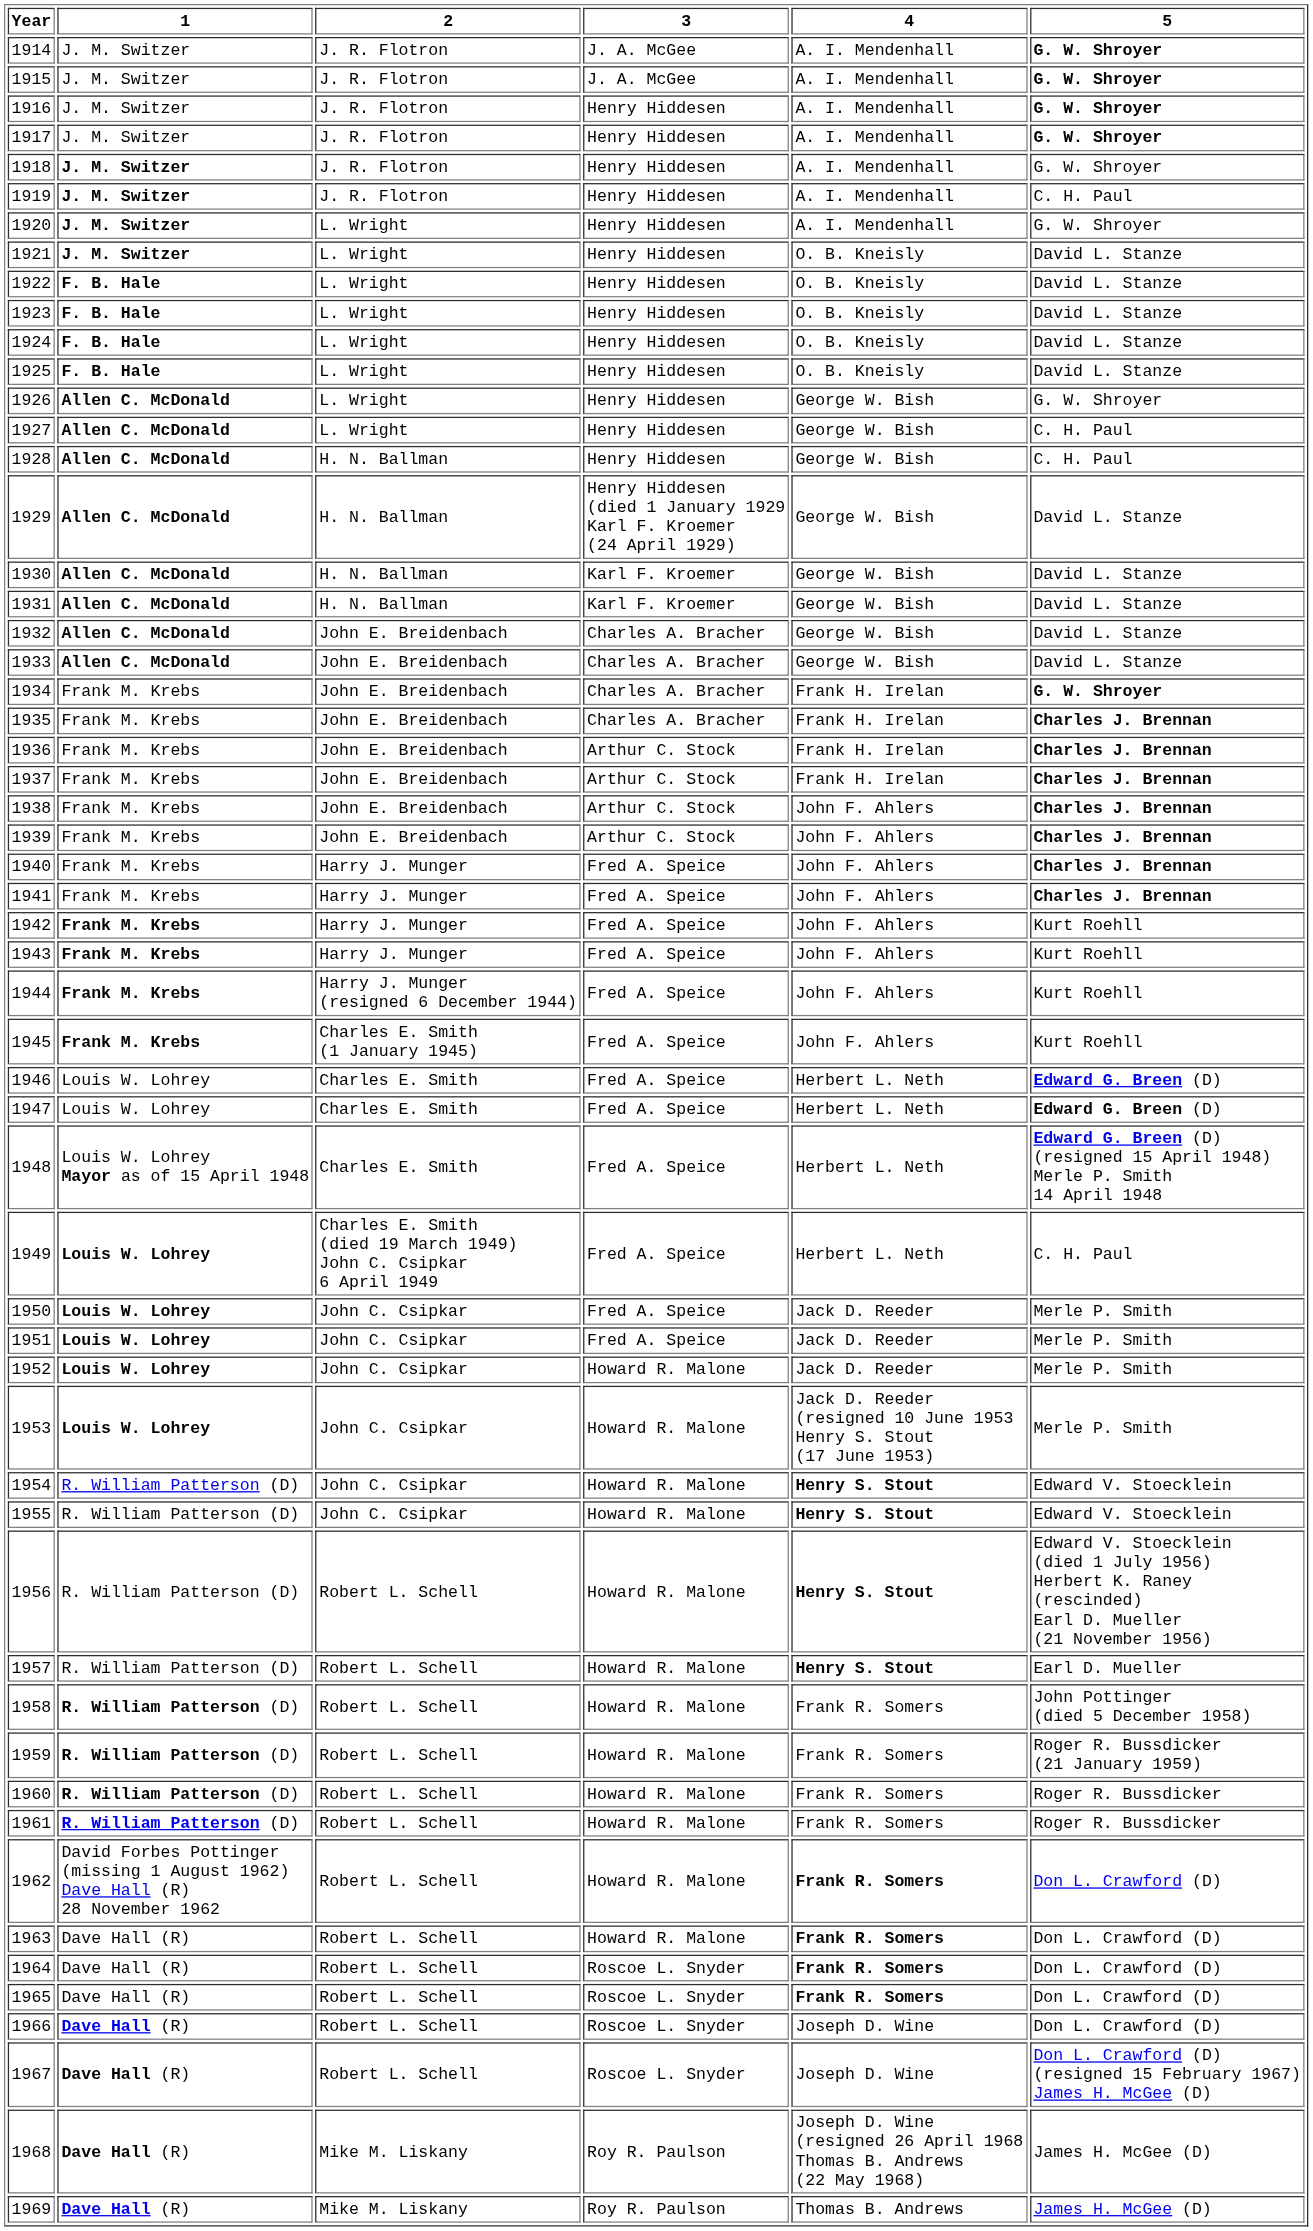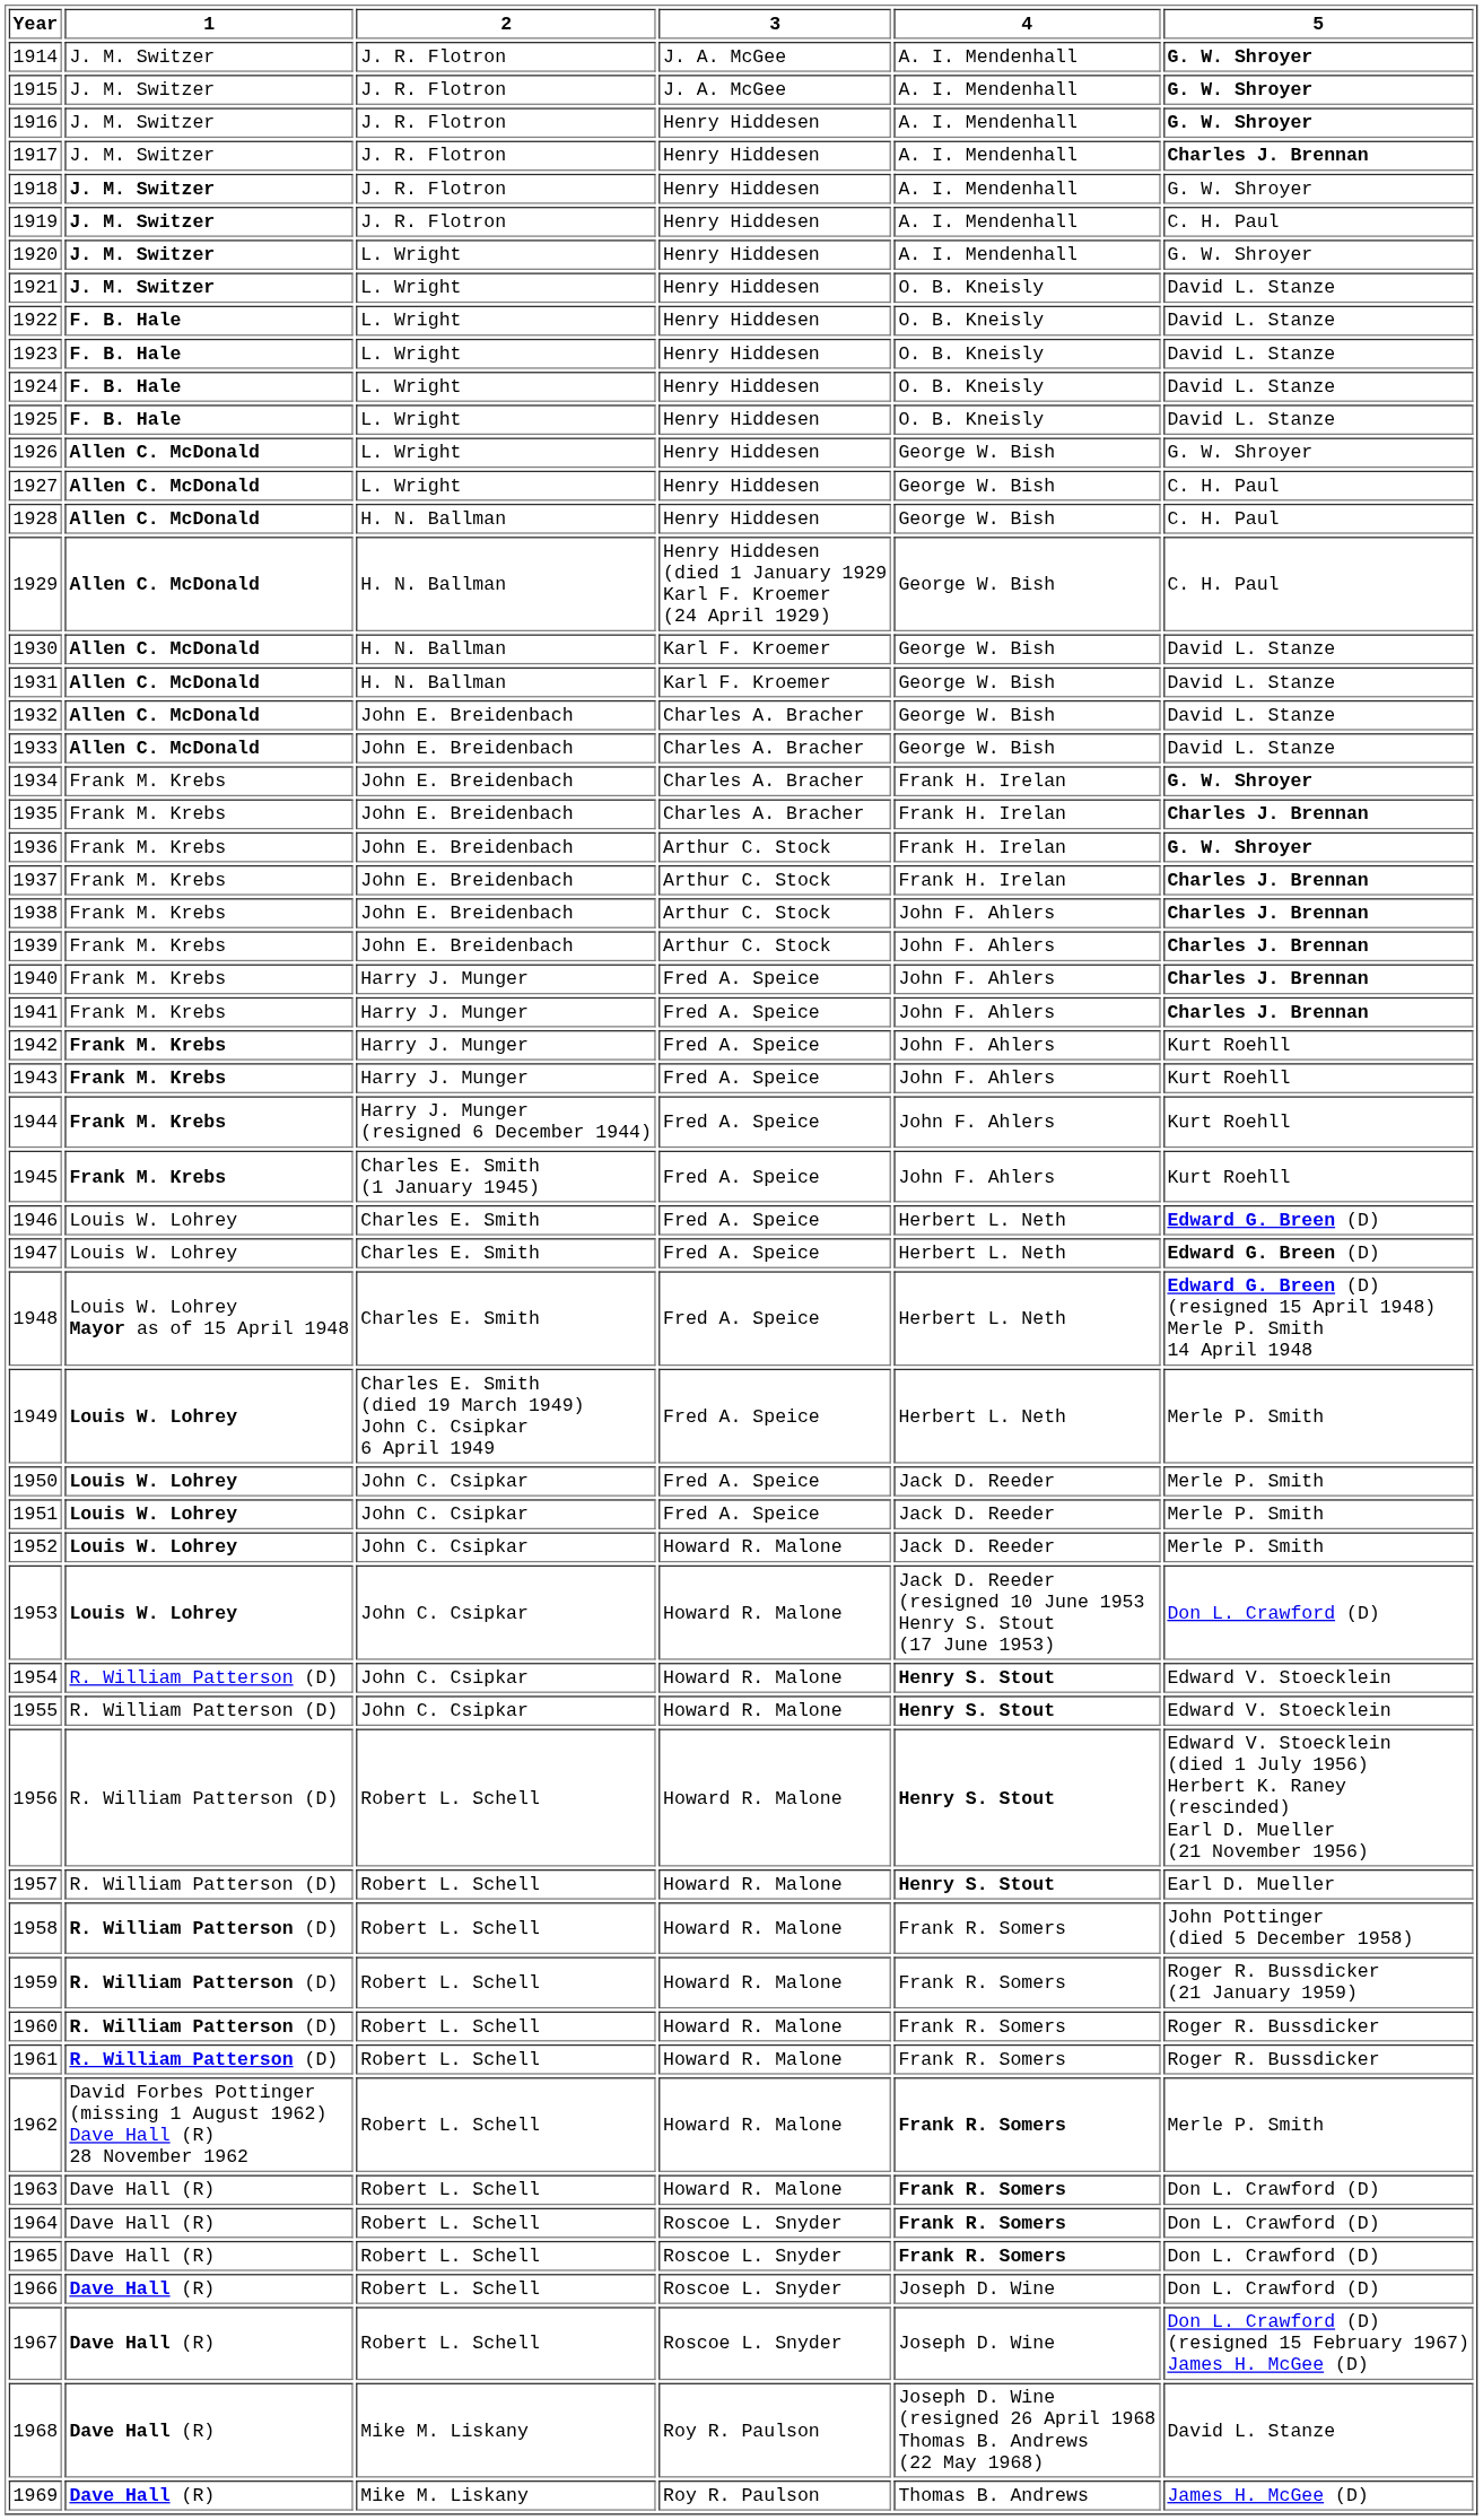 <table border="1" cellpadding="2">
 <tr>
 <th>Year</th>
 <th>1</th>
 <th>2</th>
 <th>3</th>
 <th>4</th>
 <th>5</th>
 </tr>
 <tr>
 <td>1914</td>
 <td>J. M. Switzer</td>
 <td>J. R. Flotron</td>
 <td>J. A. McGee</td>
 <td>A. I. Mendenhall</td>
 <td><strong>G. W. Shroyer</strong></td>
 </tr>
 <tr>
 <td>1915</td>
 <td>J. M. Switzer</td>
 <td>J. R. Flotron</td>
 <td>J. A. McGee</td>
 <td>A. I. Mendenhall</td>
 <td><strong>G. W. Shroyer</strong></td>
 </tr>
 <tr>
 <td>1916</td>
 <td>J. M. Switzer</td>
 <td>J. R. Flotron</td>
 <td>Henry Hiddesen</td>
 <td>A. I. Mendenhall</td>
 <td><strong>G. W. Shroyer</strong></td>
 </tr>
 <tr>
 <td>1917</td>
 <td>J. M. Switzer</td>
 <td>J. R. Flotron</td>
 <td>Henry Hiddesen</td>
 <td>A. I. Mendenhall</td>
-<td><strong>G. W. Shroyer</strong></td>
+<td><strong>Charles J. Brennan</strong></td>
 </tr>
 <tr>
 <td>1918</td>
 <td><strong>J. M. Switzer</strong></td>
 <td>J. R. Flotron</td>
 <td>Henry Hiddesen</td>
 <td>A. I. Mendenhall</td>
 <td>G. W. Shroyer</td>
 </tr>
 <tr>
 <td>1919</td>
 <td><strong>J. M. Switzer</strong></td>
 <td>J. R. Flotron</td>
 <td>Henry Hiddesen</td>
 <td>A. I. Mendenhall</td>
 <td>C. H. Paul</td>
 </tr>
 <tr>
 <td>1920</td>
 <td><strong>J. M. Switzer</strong></td>
 <td>L. Wright</td>
 <td>Henry Hiddesen</td>
 <td>A. I. Mendenhall</td>
 <td>G. W. Shroyer</td>
 </tr>
 <tr>
 <td>1921</td>
 <td><strong>J. M. Switzer</strong></td>
 <td>L. Wright</td>
 <td>Henry Hiddesen</td>
 <td>O. B. Kneisly</td>
 <td>David L. Stanze</td>
 </tr>
 <tr>
 <td>1922</td>
 <td><strong>F. B. Hale</strong></td>
 <td>L. Wright</td>
 <td>Henry Hiddesen</td>
 <td>O. B. Kneisly</td>
 <td>David L. Stanze</td>
 </tr>
 <tr>
 <td>1923</td>
 <td><strong>F. B. Hale</strong></td>
 <td>L. Wright</td>
 <td>Henry Hiddesen</td>
 <td>O. B. Kneisly</td>
 <td>David L. Stanze</td>
 </tr>
 <tr>
 <td>1924</td>
 <td><strong>F. B. Hale</strong></td>
 <td>L. Wright</td>
 <td>Henry Hiddesen</td>
 <td>O. B. Kneisly</td>
 <td>David L. Stanze</td>
 </tr>
 <tr>
 <td>1925</td>
 <td><strong>F. B. Hale</strong></td>
 <td>L. Wright</td>
 <td>Henry Hiddesen</td>
 <td>O. B. Kneisly</td>
 <td>David L. Stanze</td>
 </tr>
 <tr>
 <td>1926</td>
 <td><strong>Allen C. McDonald</strong></td>
 <td>L. Wright</td>
 <td>Henry Hiddesen</td>
 <td>George W. Bish</td>
 <td>G. W. Shroyer</td>
 </tr>
 <tr>
 <td>1927</td>
 <td><strong>Allen C. McDonald</strong></td>
 <td>L. Wright</td>
 <td>Henry Hiddesen</td>
 <td>George W. Bish</td>
 <td>C. H. Paul</td>
 </tr>
 <tr>
 <td>1928</td>
 <td><strong>Allen C. McDonald</strong></td>
 <td>H. N. Ballman</td>
 <td>Henry Hiddesen</td>
 <td>George W. Bish</td>
 <td>C. H. Paul</td>
 </tr>
 <tr>
 <td>1929</td>
 <td><strong>Allen C. McDonald</strong></td>
 <td>H. N. Ballman</td>
 <td>Henry Hiddesen<br>(died 1 January 1929<br>Karl F. Kroemer<br>(24 April 1929)</td>
 <td>George W. Bish</td>
-<td>David L. Stanze</td>
+<td>C. H. Paul</td>
 </tr>
 <tr>
 <td>1930</td>
 <td><strong>Allen C. McDonald</strong></td>
 <td>H. N. Ballman</td>
 <td>Karl F. Kroemer</td>
 <td>George W. Bish</td>
 <td>David L. Stanze</td>
 </tr>
 <tr>
 <td>1931</td>
 <td><strong>Allen C. McDonald</strong></td>
 <td>H. N. Ballman</td>
 <td>Karl F. Kroemer</td>
 <td>George W. Bish</td>
 <td>David L. Stanze</td>
 </tr>
 <tr>
 <td>1932</td>
 <td><strong>Allen C. McDonald</strong></td>
 <td>John E. Breidenbach</td>
 <td>Charles A. Bracher</td>
 <td>George W. Bish</td>
 <td>David L. Stanze</td>
 </tr>
 <tr>
 <td>1933</td>
 <td><strong>Allen C. McDonald</strong></td>
 <td>John E. Breidenbach</td>
 <td>Charles A. Bracher</td>
 <td>George W. Bish</td>
 <td>David L. Stanze</td>
 </tr>
 <tr>
 <td>1934</td>
 <td>Frank M. Krebs</td>
 <td>John E. Breidenbach</td>
 <td>Charles A. Bracher</td>
 <td>Frank H. Irelan</td>
 <td><strong>G. W. Shroyer</strong></td>
 </tr>
 <tr>
 <td>1935</td>
 <td>Frank M. Krebs</td>
 <td>John E. Breidenbach</td>
 <td>Charles A. Bracher</td>
 <td>Frank H. Irelan</td>
 <td><strong>Charles J. Brennan</strong></td>
 </tr>
 <tr>
 <td>1936</td>
 <td>Frank M. Krebs</td>
 <td>John E. Breidenbach</td>
 <td>Arthur C. Stock</td>
 <td>Frank H. Irelan</td>
-<td><strong>Charles J. Brennan</strong></td>
+<td><strong>G. W. Shroyer</strong></td>
 </tr>
 <tr>
 <td>1937</td>
 <td>Frank M. Krebs</td>
 <td>John E. Breidenbach</td>
 <td>Arthur C. Stock</td>
 <td>Frank H. Irelan</td>
 <td><strong>Charles J. Brennan</strong></td>
 </tr>
 <tr>
 <td>1938</td>
 <td>Frank M. Krebs</td>
 <td>John E. Breidenbach</td>
 <td>Arthur C. Stock</td>
 <td>John F. Ahlers</td>
 <td><strong>Charles J. Brennan</strong></td>
 </tr>
 <tr>
 <td>1939</td>
 <td>Frank M. Krebs</td>
 <td>John E. Breidenbach</td>
 <td>Arthur C. Stock</td>
 <td>John F. Ahlers</td>
 <td><strong>Charles J. Brennan</strong></td>
 </tr>
 <tr>
 <td>1940</td>
 <td>Frank M. Krebs</td>
 <td>Harry J. Munger</td>
 <td>Fred A. Speice</td>
 <td>John F. Ahlers</td>
 <td><strong>Charles J. Brennan</strong></td>
 </tr>
 <tr>
 <td>1941</td>
 <td>Frank M. Krebs</td>
 <td>Harry J. Munger</td>
 <td>Fred A. Speice</td>
 <td>John F. Ahlers</td>
 <td><strong>Charles J. Brennan</strong></td>
 </tr>
 <tr>
 <td>1942</td>
 <td><strong>Frank M. Krebs</strong></td>
 <td>Harry J. Munger</td>
 <td>Fred A. Speice</td>
 <td>John F. Ahlers</td>
 <td>Kurt Roehll</td>
 </tr>
 <tr>
 <td>1943</td>
 <td><strong>Frank M. Krebs</strong></td>
 <td>Harry J. Munger</td>
 <td>Fred A. Speice</td>
 <td>John F. Ahlers</td>
 <td>Kurt Roehll</td>
 </tr>
 <tr>
 <td>1944</td>
 <td><strong>Frank M. Krebs</strong></td>
 <td>Harry J. Munger<br>(resigned 6 December 1944)</td>
 <td>Fred A. Speice</td>
 <td>John F. Ahlers</td>
 <td>Kurt Roehll</td>
 </tr>
 <tr>
 <td>1945</td>
 <td><strong>Frank M. Krebs</strong></td>
 <td>Charles E. Smith<br>(1 January 1945)</td>
 <td>Fred A. Speice</td>
 <td>John F. Ahlers</td>
 <td>Kurt Roehll</td>
 </tr>
 <tr>
 <td>1946</td>
 <td>Louis W. Lohrey</td>
 <td>Charles E. Smith</td>
 <td>Fred A. Speice</td>
 <td>Herbert L. Neth</td>
 <td><strong><a href='#'>Edward G. Breen</a></strong> (D)</td>
 </tr>
 <tr>
 <td>1947</td>
 <td>Louis W. Lohrey</td>
 <td>Charles E. Smith</td>
 <td>Fred A. Speice</td>
 <td>Herbert L. Neth</td>
 <td><strong>Edward G. Breen</strong> (D)</td>
 </tr>
 <tr>
 <td>1948</td>
 <td>Louis W. Lohrey<br><strong>Mayor</strong> as of 15 April 1948</td>
 <td>Charles E. Smith</td>
 <td>Fred A. Speice</td>
 <td>Herbert L. Neth</td>
 <td><strong><a href='#'>Edward G. Breen</a></strong> (D)<br>(resigned 15 April 1948)<br>Merle P. Smith<br>14 April 1948</td>
 </tr>
 <tr>
 <td>1949</td>
 <td><strong>Louis W. Lohrey</strong></td>
 <td>Charles E. Smith<br>(died 19 March 1949)<br>John C. Csipkar<br>6 April 1949</td>
 <td>Fred A. Speice</td>
 <td>Herbert L. Neth</td>
-<td>C. H. Paul</td>
+<td>Merle P. Smith</td>
 </tr>
 <tr>
 <td>1950</td>
 <td><strong>Louis W. Lohrey</strong></td>
 <td>John C. Csipkar</td>
 <td>Fred A. Speice</td>
 <td>Jack D. Reeder</td>
 <td>Merle P. Smith</td>
 </tr>
 <tr>
 <td>1951</td>
 <td><strong>Louis W. Lohrey</strong></td>
 <td>John C. Csipkar</td>
 <td>Fred A. Speice</td>
 <td>Jack D. Reeder</td>
 <td>Merle P. Smith</td>
 </tr>
 <tr>
 <td>1952</td>
 <td><strong>Louis W. Lohrey</strong></td>
 <td>John C. Csipkar</td>
 <td>Howard R. Malone</td>
 <td>Jack D. Reeder</td>
 <td>Merle P. Smith</td>
 </tr>
 <tr>
 <td>1953</td>
 <td><strong>Louis W. Lohrey</strong></td>
 <td>John C. Csipkar</td>
 <td>Howard R. Malone</td>
 <td>Jack D. Reeder<br>(resigned 10 June 1953<br>Henry S. Stout<br>(17 June 1953)</td>
-<td>Merle P. Smith</td>
+<td><a href='#'>Don L. Crawford</a> (D)</td>
 </tr>
 <tr>
 <td>1954</td>
 <td><a href='#'>R. William Patterson</a> (D)</td>
 <td>John C. Csipkar</td>
 <td>Howard R. Malone</td>
 <td><strong>Henry S. Stout</strong></td>
 <td>Edward V. Stoecklein</td>
 </tr>
 <tr>
 <td>1955</td>
 <td>R. William Patterson (D)</td>
 <td>John C. Csipkar</td>
 <td>Howard R. Malone</td>
 <td><strong>Henry S. Stout</strong></td>
 <td>Edward V. Stoecklein</td>
 </tr>
 <tr>
 <td>1956</td>
 <td>R. William Patterson (D)</td>
 <td>Robert L. Schell</td>
 <td>Howard R. Malone</td>
 <td><strong>Henry S. Stout</strong></td>
 <td>Edward V. Stoecklein<br>(died 1 July 1956)<br>Herbert K. Raney<br>(rescinded)<br>Earl D. Mueller<br>(21 November 1956)</td>
 </tr>
 <tr>
 <td>1957</td>
 <td>R. William Patterson (D)</td>
 <td>Robert L. Schell</td>
 <td>Howard R. Malone</td>
 <td><strong>Henry S. Stout</strong></td>
 <td>Earl D. Mueller</td>
 </tr>
 <tr>
 <td>1958</td>
 <td><strong>R. William Patterson</strong> (D)</td>
 <td>Robert L. Schell</td>
 <td>Howard R. Malone</td>
 <td>Frank R. Somers</td>
 <td>John Pottinger<br>(died 5 December 1958)</td>
 </tr>
 <tr>
 <td>1959</td>
 <td><strong>R. William Patterson</strong> (D)</td>
 <td>Robert L. Schell</td>
 <td>Howard R. Malone</td>
 <td>Frank R. Somers</td>
 <td>Roger R. Bussdicker<br>(21 January 1959)</td>
 </tr>
 <tr>
 <td>1960</td>
 <td><strong>R. William Patterson</strong> (D)</td>
 <td>Robert L. Schell</td>
 <td>Howard R. Malone</td>
 <td>Frank R. Somers</td>
 <td>Roger R. Bussdicker</td>
 </tr>
 <tr>
 <td>1961</td>
 <td><strong><a href='#'>R. William Patterson</a></strong> (D)</td>
 <td>Robert L. Schell</td>
 <td>Howard R. Malone</td>
 <td>Frank R. Somers</td>
 <td>Roger R. Bussdicker</td>
 </tr>
 <tr>
 <td>1962</td>
 <td>David Forbes Pottinger<br>(missing 1 August 1962)<br><a href='#'>Dave Hall</a> (R)<br>28 November 1962</td>
 <td>Robert L. Schell</td>
 <td>Howard R. Malone</td>
 <td><strong>Frank R. Somers</strong></td>
-<td><a href='#'>Don L. Crawford</a> (D)</td>
+<td>Merle P. Smith</td>
 </tr>
 <tr>
 <td>1963</td>
 <td>Dave Hall (R)</td>
 <td>Robert L. Schell</td>
 <td>Howard R. Malone</td>
 <td><strong>Frank R. Somers</strong></td>
 <td>Don L. Crawford (D)</td>
 </tr>
 <tr>
 <td>1964</td>
 <td>Dave Hall (R)</td>
 <td>Robert L. Schell</td>
 <td>Roscoe L. Snyder</td>
 <td><strong>Frank R. Somers</strong></td>
 <td>Don L. Crawford (D)</td>
 </tr>
 <tr>
 <td>1965</td>
 <td>Dave Hall (R)</td>
 <td>Robert L. Schell</td>
 <td>Roscoe L. Snyder</td>
 <td><strong>Frank R. Somers</strong></td>
 <td>Don L. Crawford (D)</td>
 </tr>
 <tr>
 <td>1966</td>
 <td><strong><a href='#'>Dave Hall</a></strong> (R)</td>
 <td>Robert L. Schell</td>
 <td>Roscoe L. Snyder</td>
 <td>Joseph D. Wine</td>
 <td>Don L. Crawford (D)</td>
 </tr>
 <tr>
 <td>1967</td>
 <td><strong>Dave Hall</strong> (R)</td>
 <td>Robert L. Schell</td>
 <td>Roscoe L. Snyder</td>
 <td>Joseph D. Wine</td>
 <td><a href='#'>Don L. Crawford</a> (D)<br>(resigned 15 February 1967)<br><a href='#'>James H. McGee</a> (D)</td>
 </tr>
 <tr>
 <td>1968</td>
 <td><strong>Dave Hall</strong> (R)</td>
 <td>Mike M. Liskany</td>
 <td>Roy R. Paulson</td>
 <td>Joseph D. Wine<br>(resigned 26 April 1968<br>Thomas B. Andrews<br>(22 May 1968)</td>
-<td>James H. McGee (D)</td>
+<td>David L. Stanze</td>
 </tr>
 <tr>
 <td>1969</td>
 <td><strong><a href='#'>Dave Hall</a></strong> (R)</td>
 <td>Mike M. Liskany</td>
 <td>Roy R. Paulson</td>
 <td>Thomas B. Andrews</td>
 <td><a href='#'>James H. McGee</a> (D)</td>
 </tr>
 </table>
